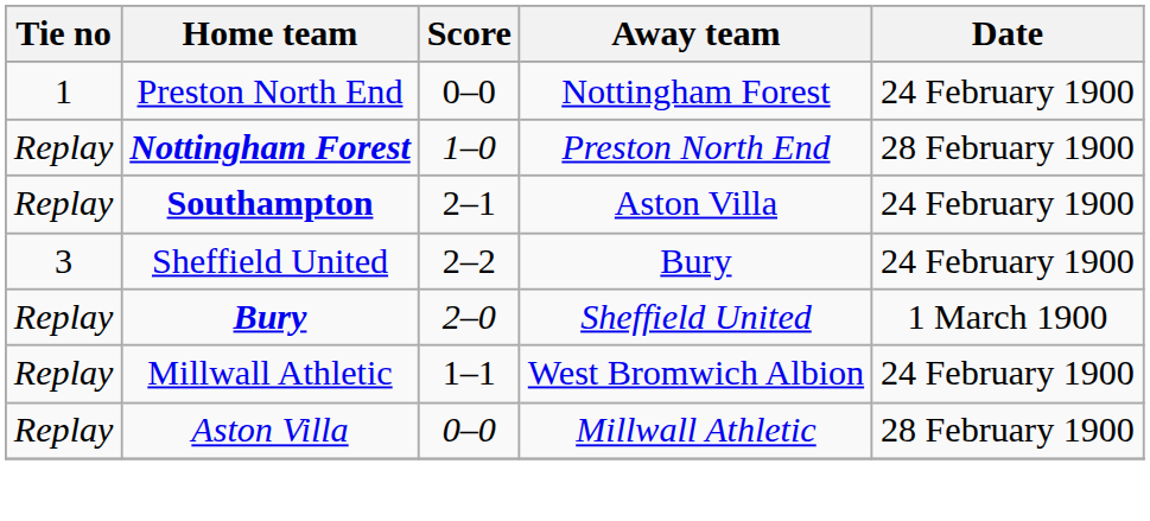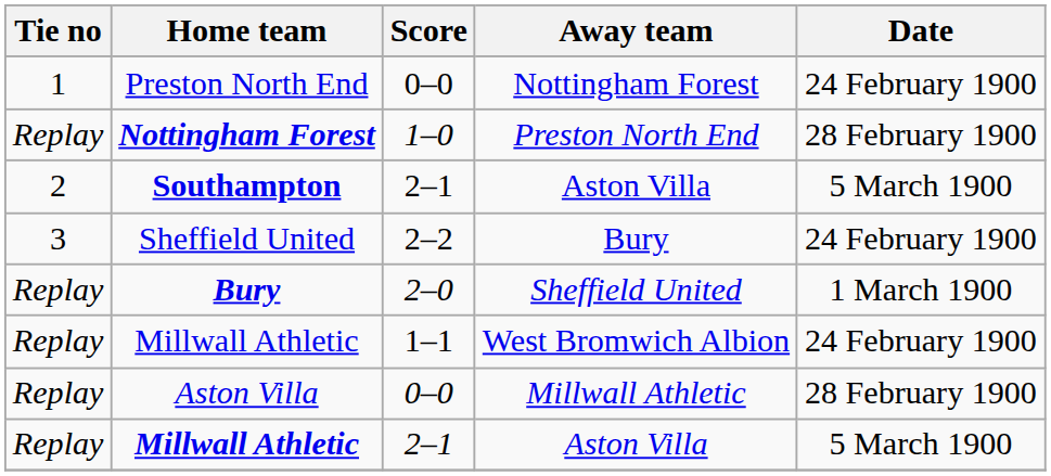 <table class="wikitable" style="text-align: center">
 <tr>
 <th>Tie no</th>
 <th>Home team</th>
 <th>Score</th>
 <th>Away team</th>
 <th>Date</th>
 </tr>
 <tr>
 <td>1</td>
 <td><a href='#'>Preston North End</a></td>
 <td>0–0</td>
 <td><a href='#'>Nottingham Forest</a></td>
 <td>24 February 1900</td>
 </tr>
 <tr>
 <td><em>Replay</em></td>
 <td><strong><em><a href='#'>Nottingham Forest</a></em></strong></td>
 <td><em>1–0</em></td>
 <td><em><a href='#'>Preston North End</a></em></td>
 <td>28 February 1900</td>
 </tr>
 <tr>
-<td><em>Replay</em></td>
+<td>2</td>
 <td><strong><a href='#'>Southampton</a></strong></td>
 <td>2–1</td>
 <td><a href='#'>Aston Villa</a></td>
-<td>24 February 1900</td>
+<td>5 March 1900</td>
 </tr>
 <tr>
 <td>3</td>
 <td><a href='#'>Sheffield United</a></td>
 <td>2–2</td>
 <td><a href='#'>Bury</a></td>
 <td>24 February 1900</td>
 </tr>
 <tr>
 <td><em>Replay</em></td>
 <td><strong><em><a href='#'>Bury</a></em></strong></td>
 <td><em>2–0</em></td>
 <td><em><a href='#'>Sheffield United</a></em></td>
 <td>1 March 1900</td>
 </tr>
 <tr>
 <td><em>Replay</em></td>
 <td><a href='#'>Millwall Athletic</a></td>
 <td>1–1</td>
 <td><a href='#'>West Bromwich Albion</a></td>
 <td>24 February 1900</td>
 </tr>
 <tr>
 <td><em>Replay</em></td>
 <td><em><a href='#'>Aston Villa</a></em></td>
 <td><em>0–0</em></td>
 <td><em><a href='#'>Millwall Athletic</a></em></td>
 <td>28 February 1900</td>
 </tr>
 <tr>
+<td><em>Replay</em></td>
+<td><strong><em><a href='#'>Millwall Athletic</a></em></strong></td>
+<td><em>2–1</em></td>
+<td><em><a href='#'>Aston Villa</a></em></td>
+<td>5 March 1900</td>
+</tr>
+<tr>
 </tr>
 </table>
